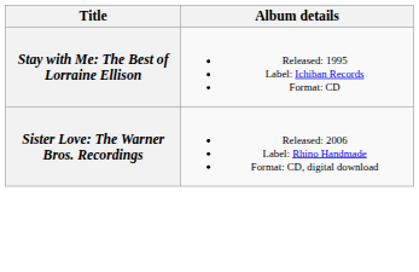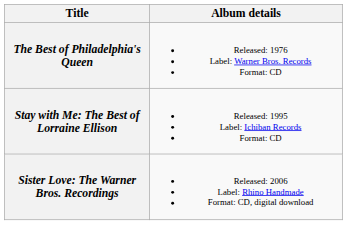 <table class="wikitable plainrowheaders" style="text-align:center;" border="1">
 <tr>
 <th scope="col" style="width:12em;">Title</th>
 <th scope="col" style="width:16em;">Album details</th>
+</tr>
+<tr>
+<th scope="row"><em>The Best of Philadelphia's Queen </em></th>
+<td style="font-size:12px;"><br><ul><li>Released: 1976</li><li>Label: <a href='#'>Warner Bros. Records</a></li><li>Format: CD</li></ul></td>
 </tr>
 <tr>
 <th scope="row"><em>Stay with Me: The Best of Lorraine Ellison</em></th>
 <td style="font-size:12px;"><br><ul><li>Released: 1995</li><li>Label: <a href='#'>Ichiban Records</a></li><li>Format: CD</li></ul></td>
 </tr>
 <tr>
 <th scope="row"><em>Sister Love: The Warner Bros. Recordings</em></th>
 <td style="font-size:12px;"><br><ul><li>Released: 2006</li><li>Label: <a href='#'>Rhino Handmade</a></li><li>Format: CD, digital download</li></ul></td>
 </tr>
 </table>
